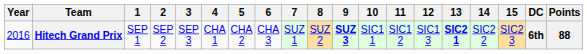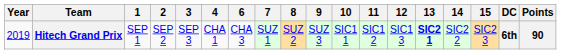 <table class="wikitable" style="text-align:center; font-size:90%">
 <tr>
 <th>Year</th>
 <th>Team</th>
 <th>1</th>
 <th>2</th>
 <th>3</th>
 <th>4</th>
-<th>5</th>
 <th>6</th>
 <th>7</th>
 <th>8</th>
 <th>9</th>
 <th>10</th>
 <th>11</th>
 <th>12</th>
 <th>13</th>
 <th>14</th>
 <th>15</th>
 <th>DC</th>
 <th>Points</th>
 </tr>
 <tr>
-<td><a href='#'>2016</a></td>
+<td><a href='#'>2019</a></td>
 <th><a href='#'>Hitech Grand Prix</a></th>
 <td style="background:#;"><a href='#'>SEP<br>1</a></td>
 <td style="background:#;"><a href='#'>SEP<br>2</a></td>
 <td style="background:#;"><a href='#'>SEP<br>3</a></td>
 <td style="background:#;"><a href='#'>CHA<br>1</a></td>
-<td style="background:#;"><a href='#'>CHA<br>2</a></td>
 <td style="background:#;"><a href='#'>CHA<br>3</a></td>
 <td style="background:#DFFFDF;"><a href='#'>SUZ<br>1</a><br></td>
 <td style="background:#FFDF9F;"><a href='#'>SUZ<br>2</a><br></td>
-<td style="background:#DFFFDF;"><strong><a href='#'>SUZ<br>3</a><br></strong></td>
+<td style="background:#DFFFDF;"><a href='#'>SUZ<br>3</a><br></td>
 <td style="background:#DFFFDF;"><a href='#'>SIC1<br>1</a><br></td>
 <td style="background:#DFFFDF;"><a href='#'>SIC1<br>2</a><br></td>
 <td style="background:#DFFFDF;"><a href='#'>SIC1<br>3</a><br></td>
 <td style="background:#DFFFDF;"><strong><a href='#'>SIC2<br>1</a><br></strong></td>
 <td style="background:#DFFFDF;"><a href='#'>SIC2<br>2</a><br></td>
 <td style="background:#FFDF9F;"><a href='#'>SIC2<br>3</a><br></td>
 <th>6th</th>
-<th>88</th>
+<th>90</th>
 </tr>
 </table>
